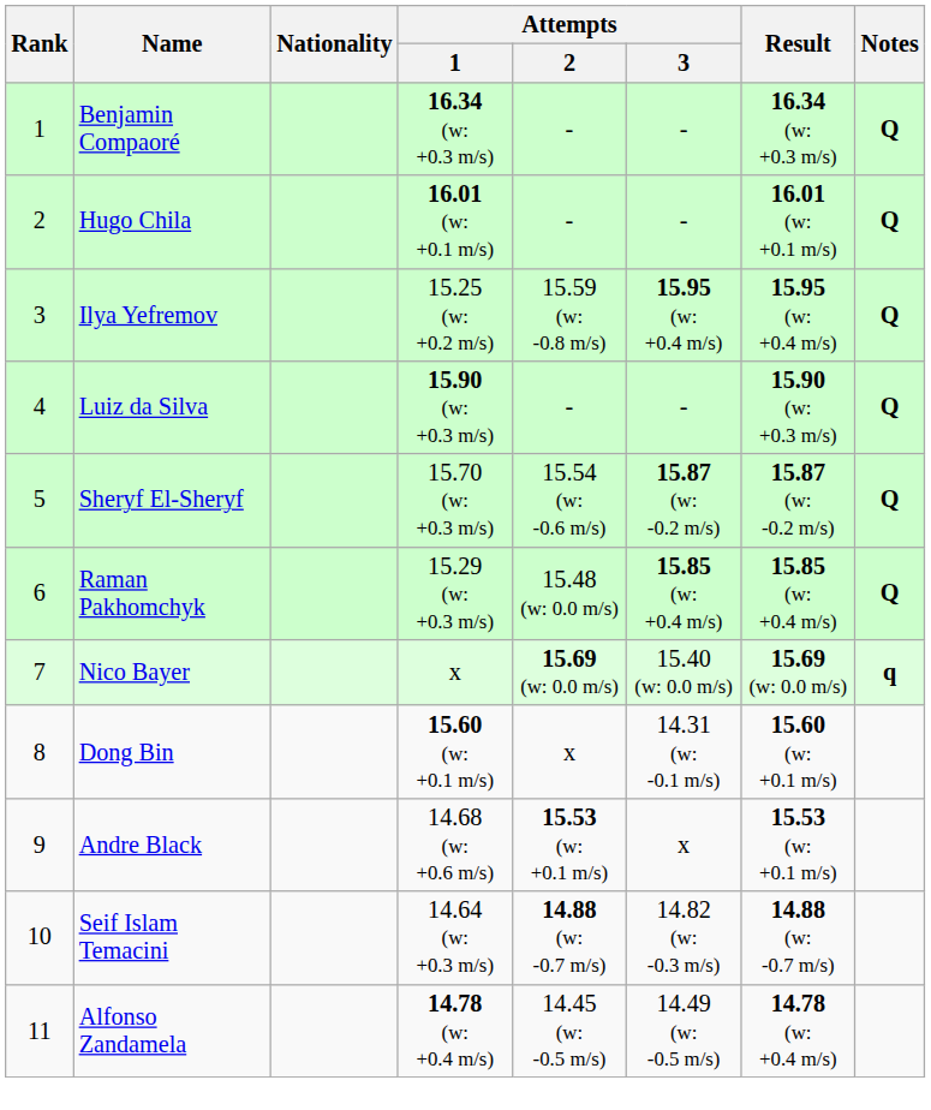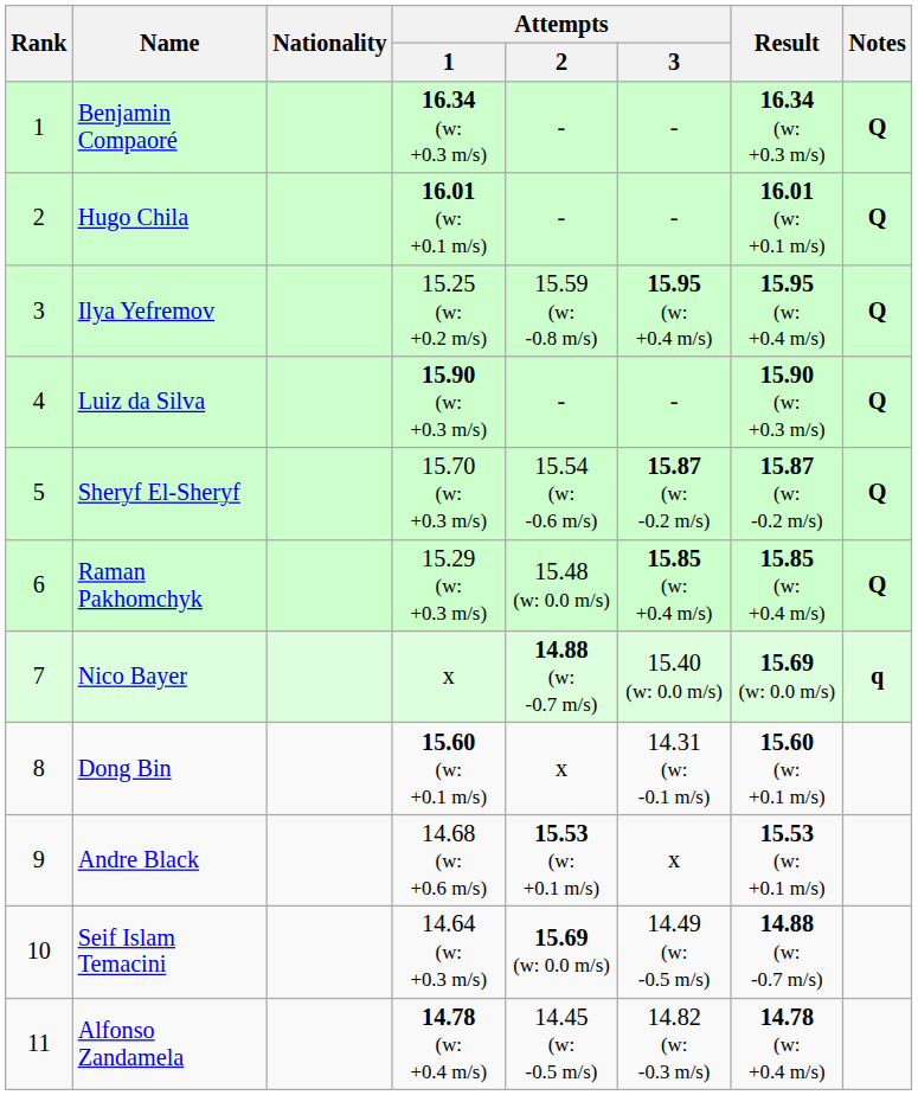 <table class="wikitable sortable" style="text-align:center">
 <tr>
 <th rowspan=2>Rank</th>
 <th rowspan=2>Name</th>
 <th rowspan=2>Nationality</th>
 <th colspan=3>Attempts</th>
 <th rowspan=2>Result</th>
 <th rowspan=2>Notes</th>
 </tr>
 <tr>
 <th>1</th>
 <th>2</th>
 <th>3</th>
 </tr>
 <tr bgcolor=ccffcc>
 <td>1</td>
 <td align=left><a href='#'>Benjamin Compaoré</a></td>
 <td align=left></td>
 <td><strong>16.34</strong><br><small>(w: +0.3 m/s)</small></td>
 <td>-</td>
 <td>-</td>
 <td><strong>16.34</strong> <br><small>(w: +0.3 m/s)</small></td>
 <td><strong>Q</strong></td>
 </tr>
 <tr bgcolor=ccffcc>
 <td>2</td>
 <td align=left><a href='#'>Hugo Chila</a></td>
 <td align=left></td>
 <td><strong>16.01</strong><br><small>(w: +0.1 m/s)</small></td>
 <td>-</td>
 <td>-</td>
 <td><strong>16.01</strong> <br><small>(w: +0.1 m/s)</small></td>
 <td><strong>Q</strong></td>
 </tr>
 <tr bgcolor=ccffcc>
 <td>3</td>
 <td align=left><a href='#'>Ilya Yefremov</a></td>
 <td align=left></td>
 <td>15.25<br><small>(w: +0.2 m/s)</small></td>
 <td>15.59<br><small>(w: -0.8 m/s)</small></td>
 <td><strong>15.95</strong><br><small>(w: +0.4 m/s)</small></td>
 <td><strong>15.95</strong> <br><small>(w: +0.4 m/s)</small></td>
 <td><strong>Q</strong></td>
 </tr>
 <tr bgcolor=ccffcc>
 <td>4</td>
 <td align=left><a href='#'>Luiz da Silva</a></td>
 <td align=left></td>
 <td><strong>15.90</strong><br><small>(w: +0.3 m/s)</small></td>
 <td>-</td>
 <td>-</td>
 <td><strong>15.90</strong> <br><small>(w: +0.3 m/s)</small></td>
 <td><strong>Q</strong></td>
 </tr>
 <tr bgcolor=ccffcc>
 <td>5</td>
 <td align=left><a href='#'>Sheryf El-Sheryf</a></td>
 <td align=left></td>
 <td>15.70<br><small>(w: +0.3 m/s)</small></td>
 <td>15.54<br><small>(w: -0.6 m/s)</small></td>
 <td><strong>15.87</strong><br><small>(w: -0.2 m/s)</small></td>
 <td><strong>15.87</strong> <br><small>(w: -0.2 m/s)</small></td>
 <td><strong>Q</strong></td>
 </tr>
 <tr bgcolor=ccffcc>
 <td>6</td>
 <td align=left><a href='#'>Raman Pakhomchyk</a></td>
 <td align=left></td>
 <td>15.29<br><small>(w: +0.3 m/s)</small></td>
 <td>15.48<br><small>(w: 0.0 m/s)</small></td>
 <td><strong>15.85</strong><br><small>(w: +0.4 m/s)</small></td>
 <td><strong>15.85</strong> <br><small>(w: +0.4 m/s)</small></td>
 <td><strong>Q</strong></td>
 </tr>
 <tr bgcolor=ddffdd>
 <td>7</td>
 <td align=left><a href='#'>Nico Bayer</a></td>
 <td align=left></td>
 <td>x</td>
-<td><strong>15.69</strong><br><small>(w: 0.0 m/s)</small></td>
+<td><strong>14.88</strong><br><small>(w: -0.7 m/s)</small></td>
 <td>15.40<br><small>(w: 0.0 m/s)</small></td>
 <td><strong>15.69</strong> <br><small>(w: 0.0 m/s)</small></td>
 <td><strong>q</strong></td>
 </tr>
 <tr>
 <td>8</td>
 <td align=left><a href='#'>Dong Bin</a></td>
 <td align=left></td>
 <td><strong>15.60</strong><br><small>(w: +0.1 m/s)</small></td>
 <td>x</td>
 <td>14.31<br><small>(w: -0.1 m/s)</small></td>
 <td><strong>15.60</strong> <br><small>(w: +0.1 m/s)</small></td>
 <td></td>
 </tr>
 <tr>
 <td>9</td>
 <td align=left><a href='#'>Andre Black</a></td>
 <td align=left></td>
 <td>14.68<br><small>(w: +0.6 m/s)</small></td>
 <td><strong>15.53</strong><br><small>(w: +0.1 m/s)</small></td>
 <td>x</td>
 <td><strong>15.53</strong> <br><small>(w: +0.1 m/s)</small></td>
 <td></td>
 </tr>
 <tr>
 <td>10</td>
 <td align=left><a href='#'>Seif Islam Temacini</a></td>
 <td align=left></td>
 <td>14.64<br><small>(w: +0.3 m/s)</small></td>
-<td><strong>14.88</strong><br><small>(w: -0.7 m/s)</small></td>
-<td>14.82<br><small>(w: -0.3 m/s)</small></td>
+<td><strong>15.69</strong><br><small>(w: 0.0 m/s)</small></td>
+<td>14.49<br><small>(w: -0.5 m/s)</small></td>
 <td><strong>14.88</strong> <br><small>(w: -0.7 m/s)</small></td>
 <td></td>
 </tr>
 <tr>
 <td>11</td>
 <td align=left><a href='#'>Alfonso Zandamela</a></td>
 <td align=left></td>
 <td><strong>14.78</strong><br><small>(w: +0.4 m/s)</small></td>
 <td>14.45<br><small>(w: -0.5 m/s)</small></td>
-<td>14.49<br><small>(w: -0.5 m/s)</small></td>
+<td>14.82<br><small>(w: -0.3 m/s)</small></td>
 <td><strong>14.78</strong> <br><small>(w: +0.4 m/s)</small></td>
 <td></td>
 </tr>
 </table>
